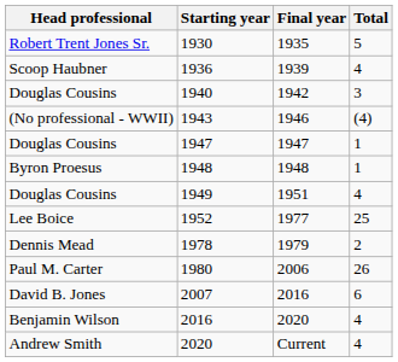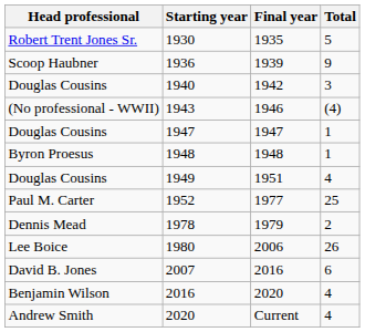 <table class="wikitable">
 <tr>
 <th>Head professional</th>
 <th>Starting year</th>
 <th>Final year</th>
 <th>Total</th>
 </tr>
 <tr>
 <td><a href='#'>Robert Trent Jones Sr.</a></td>
 <td>1930</td>
 <td>1935</td>
 <td>5</td>
 </tr>
 <tr>
 <td>Scoop Haubner</td>
 <td>1936</td>
 <td>1939</td>
-<td>4</td>
+<td>9</td>
 </tr>
 <tr>
 <td>Douglas Cousins</td>
 <td>1940</td>
 <td>1942</td>
 <td>3</td>
 </tr>
 <tr>
 <td>(No professional - WWII)</td>
 <td>1943</td>
 <td>1946</td>
 <td>(4)</td>
 </tr>
 <tr>
 <td>Douglas Cousins</td>
 <td>1947</td>
 <td>1947</td>
 <td>1</td>
 </tr>
 <tr>
 <td>Byron Proesus</td>
 <td>1948</td>
 <td>1948</td>
 <td>1</td>
 </tr>
 <tr>
 <td>Douglas Cousins</td>
 <td>1949</td>
 <td>1951</td>
 <td>4</td>
 </tr>
 <tr>
-<td>Lee Boice</td>
+<td>Paul M. Carter</td>
 <td>1952</td>
 <td>1977</td>
 <td>25</td>
 </tr>
 <tr>
 <td>Dennis Mead</td>
 <td>1978</td>
 <td>1979</td>
 <td>2</td>
 </tr>
 <tr>
-<td>Paul M. Carter</td>
+<td>Lee Boice</td>
 <td>1980</td>
 <td>2006</td>
 <td>26</td>
 </tr>
 <tr>
 <td>David B. Jones</td>
 <td>2007</td>
 <td>2016</td>
 <td>6</td>
 </tr>
 <tr>
 <td>Benjamin Wilson</td>
 <td>2016</td>
 <td>2020</td>
 <td>4</td>
 </tr>
 <tr>
 <td>Andrew Smith</td>
 <td>2020</td>
 <td>Current</td>
 <td>4</td>
 </tr>
 </table>
